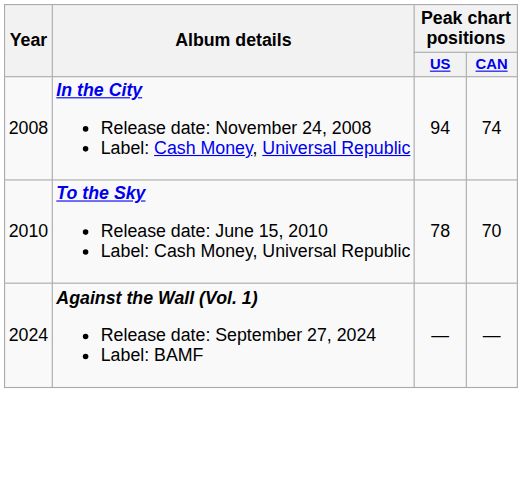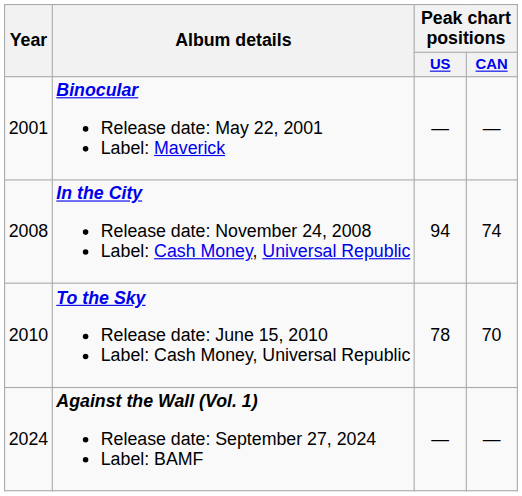 <table class="wikitable" style="text-align:center;">
 <tr>
 <th rowspan="2">Year</th>
 <th rowspan="2">Album details</th>
 <th colspan="2">Peak chart<br>positions</th>
 </tr>
 <tr style="font-size:smaller;">
 <th style="width:40px;"><a href='#'>US</a><br></th>
 <th style="width:40px;"><a href='#'>CAN</a></th>
+</tr>
+<tr>
+<td>2001</td>
+<td style="text-align:left;"><strong><em><a href='#'>Binocular</a></em></strong><br><ul><li>Release date: May 22, 2001</li><li>Label: <a href='#'>Maverick</a></li></ul></td>
+<td>—</td>
+<td>—</td>
 </tr>
 <tr>
 <td>2008</td>
 <td style="text-align:left;"><strong><em><a href='#'>In the City</a></em></strong><br><ul><li>Release date: November 24, 2008</li><li>Label: <a href='#'>Cash Money</a>, <a href='#'>Universal Republic</a></li></ul></td>
 <td>94</td>
 <td>74</td>
 </tr>
 <tr>
 <td>2010</td>
 <td style="text-align:left;"><strong><em><a href='#'>To the Sky</a></em></strong><br><ul><li>Release date: June 15, 2010</li><li>Label: Cash Money, Universal Republic</li></ul></td>
 <td>78</td>
 <td>70</td>
 </tr>
 <tr>
 <td>2024</td>
 <td style="text-align:left;"><strong><em>Against the Wall (Vol. 1)</em></strong><br><ul><li>Release date: September 27, 2024</li><li>Label: BAMF</li></ul></td>
 <td>—</td>
 <td>—</td>
 </tr>
 </table>
